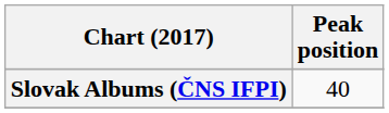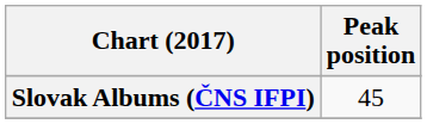 <table class="wikitable sortable plainrowheaders" style="text-align:center">
 <tr>
 <th scope="col">Chart (2017)</th>
 <th scope="col">Peak<br>position</th>
 </tr>
 <tr>
 </tr>
 <tr>
 </tr>
 <tr>
 </tr>
 <tr>
 </tr>
 <tr>
 </tr>
 <tr>
 <th scope="row">Slovak Albums (<a href='#'>ČNS IFPI</a>)</th>
-<td>40</td>
+<td>45</td>
 </tr>
 <tr>
 </tr>
 <tr>
 </tr>
 </table>
